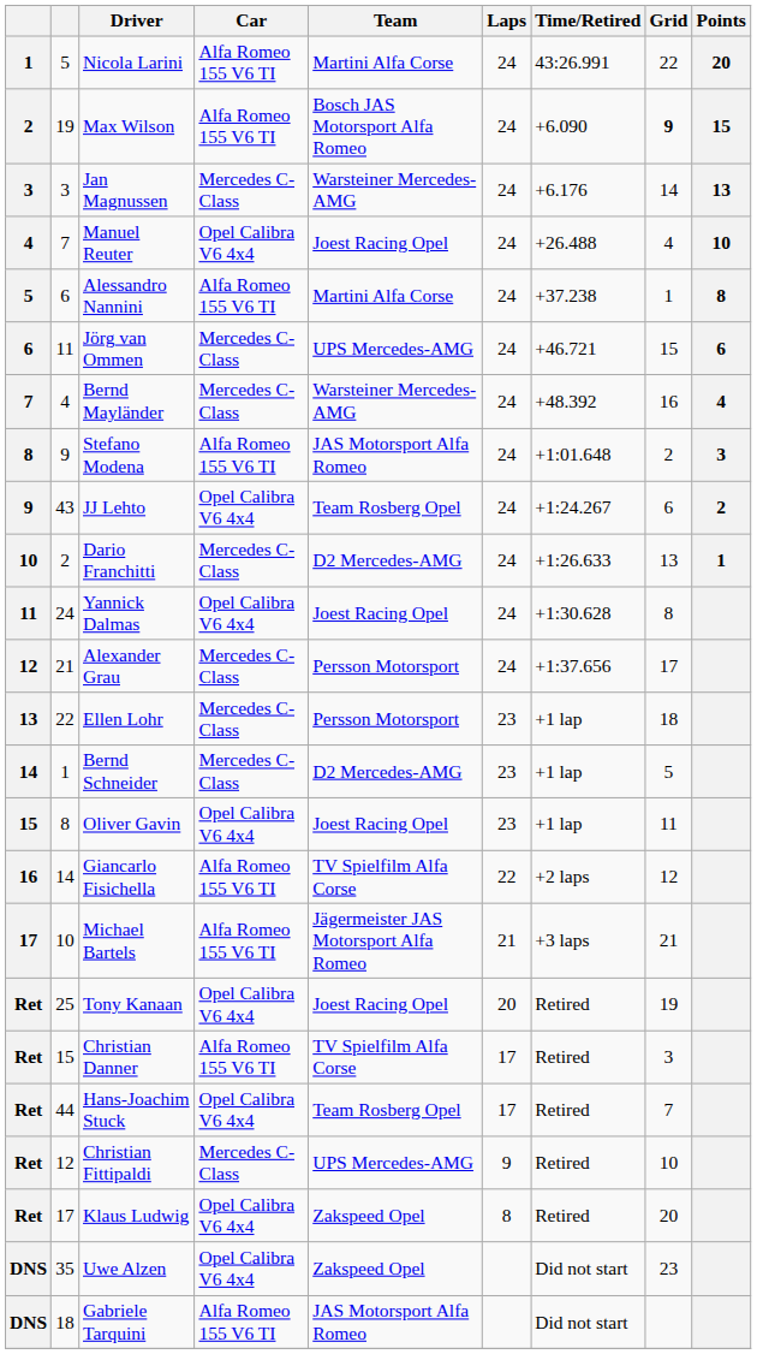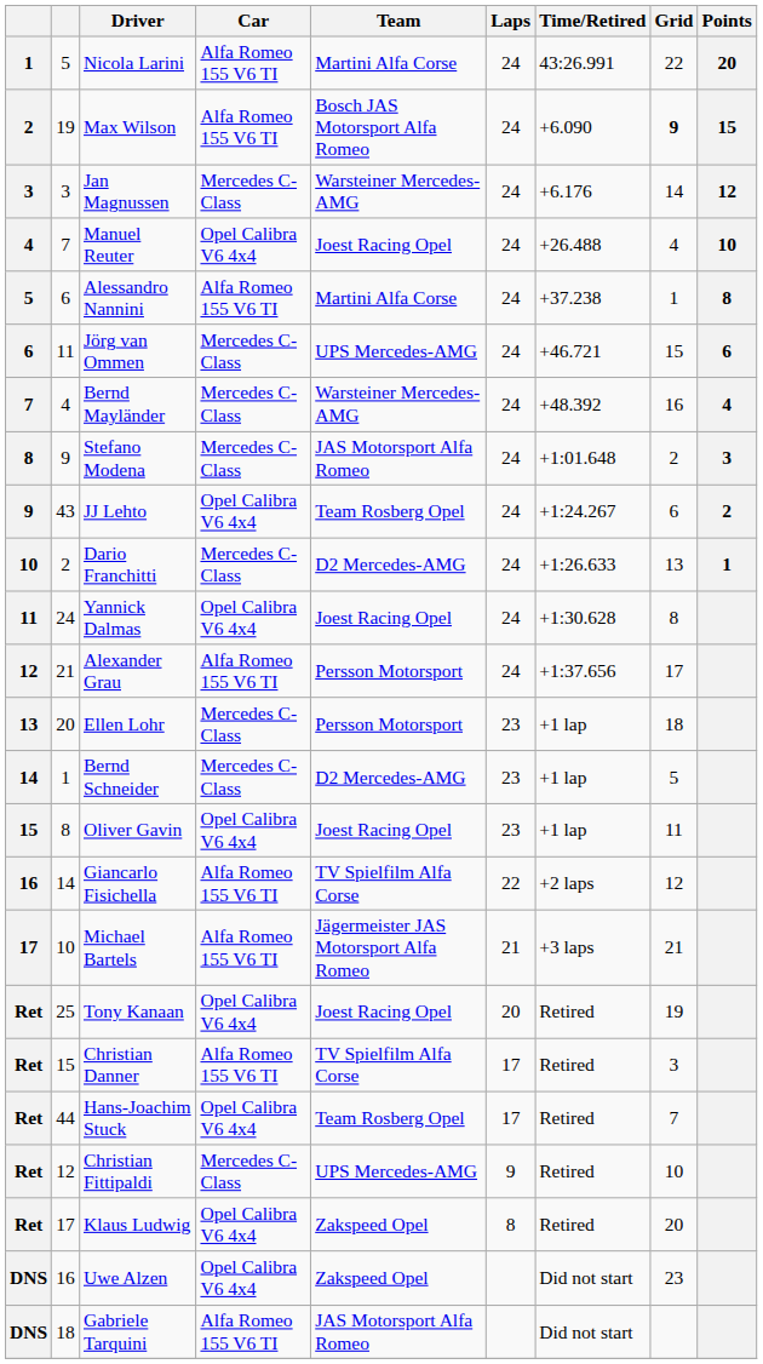 <table class="wikitable sortable" style="font-size:95%">
 <tr>
 <th></th>
 <th></th>
 <th>Driver</th>
 <th>Car</th>
 <th>Team</th>
 <th>Laps</th>
 <th>Time/Retired</th>
 <th>Grid</th>
 <th>Points</th>
 </tr>
 <tr>
 <th>1</th>
 <td align=center>5</td>
 <td> <a href='#'>Nicola Larini</a></td>
 <td><a href='#'>Alfa Romeo 155 V6 TI</a></td>
 <td> <a href='#'>Martini Alfa Corse</a></td>
 <td align=center>24</td>
 <td>43:26.991</td>
 <td align=center>22</td>
 <th>20</th>
 </tr>
 <tr>
 <th>2</th>
 <td align=center>19</td>
 <td> <a href='#'>Max Wilson</a></td>
 <td><a href='#'>Alfa Romeo 155 V6 TI</a></td>
 <td> <a href='#'>Bosch JAS Motorsport Alfa Romeo</a></td>
 <td align=center>24</td>
 <td>+6.090</td>
 <td align=center><strong>9</strong></td>
 <th>15</th>
 </tr>
 <tr>
 <th>3</th>
 <td align=center>3</td>
 <td> <a href='#'>Jan Magnussen</a></td>
 <td><a href='#'>Mercedes C-Class</a></td>
 <td> <a href='#'>Warsteiner Mercedes-AMG</a></td>
 <td align=center>24</td>
 <td>+6.176</td>
 <td align=center>14</td>
-<th>13</th>
+<th>12</th>
 </tr>
 <tr>
 <th>4</th>
 <td align=center>7</td>
 <td> <a href='#'>Manuel Reuter</a></td>
 <td><a href='#'>Opel Calibra V6 4x4</a></td>
 <td> <a href='#'>Joest Racing Opel</a></td>
 <td align=center>24</td>
 <td>+26.488</td>
 <td align=center>4</td>
 <th>10</th>
 </tr>
 <tr>
 <th>5</th>
 <td align=center>6</td>
 <td> <a href='#'>Alessandro Nannini</a></td>
 <td><a href='#'>Alfa Romeo 155 V6 TI</a></td>
 <td> <a href='#'>Martini Alfa Corse</a></td>
 <td align=center>24</td>
 <td>+37.238</td>
 <td align=center>1</td>
 <th>8</th>
 </tr>
 <tr>
 <th>6</th>
 <td align=center>11</td>
 <td> <a href='#'>Jörg van Ommen</a></td>
 <td><a href='#'>Mercedes C-Class</a></td>
 <td> <a href='#'>UPS Mercedes-AMG</a></td>
 <td align=center>24</td>
 <td>+46.721</td>
 <td align=center>15</td>
 <th>6</th>
 </tr>
 <tr>
 <th>7</th>
 <td align=center>4</td>
 <td> <a href='#'>Bernd Mayländer</a></td>
 <td><a href='#'>Mercedes C-Class</a></td>
 <td> <a href='#'>Warsteiner Mercedes-AMG</a></td>
 <td align=center>24</td>
 <td>+48.392</td>
 <td align=center>16</td>
 <th>4</th>
 </tr>
 <tr>
 <th>8</th>
 <td align=center>9</td>
 <td> <a href='#'>Stefano Modena</a></td>
-<td><a href='#'>Alfa Romeo 155 V6 TI</a></td>
+<td><a href='#'>Mercedes C-Class</a></td>
 <td> <a href='#'>JAS Motorsport Alfa Romeo</a></td>
 <td align=center>24</td>
 <td>+1:01.648</td>
 <td align=center>2</td>
 <th>3</th>
 </tr>
 <tr>
 <th>9</th>
 <td align=center>43</td>
 <td> <a href='#'>JJ Lehto</a></td>
 <td><a href='#'>Opel Calibra V6 4x4</a></td>
 <td> <a href='#'>Team Rosberg Opel</a></td>
 <td align=center>24</td>
 <td>+1:24.267</td>
 <td align=center>6</td>
 <th>2</th>
 </tr>
 <tr>
 <th>10</th>
 <td align=center>2</td>
 <td> <a href='#'>Dario Franchitti</a></td>
 <td><a href='#'>Mercedes C-Class</a></td>
 <td> <a href='#'>D2 Mercedes-AMG</a></td>
 <td align=center>24</td>
 <td>+1:26.633</td>
 <td align=center>13</td>
 <th>1</th>
 </tr>
 <tr>
 <th>11</th>
 <td align=center>24</td>
 <td> <a href='#'>Yannick Dalmas</a></td>
 <td><a href='#'>Opel Calibra V6 4x4</a></td>
 <td> <a href='#'>Joest Racing Opel</a></td>
 <td align=center>24</td>
 <td>+1:30.628</td>
 <td align=center>8</td>
 <th></th>
 </tr>
 <tr>
 <th>12</th>
 <td align=center>21</td>
 <td> <a href='#'>Alexander Grau</a></td>
-<td><a href='#'>Mercedes C-Class</a></td>
+<td><a href='#'>Alfa Romeo 155 V6 TI</a></td>
 <td> <a href='#'>Persson Motorsport</a></td>
 <td align=center>24</td>
 <td>+1:37.656</td>
 <td align=center>17</td>
 <th></th>
 </tr>
 <tr>
 <th>13</th>
-<td align=center>22</td>
+<td align=center>20</td>
 <td> <a href='#'>Ellen Lohr</a></td>
 <td><a href='#'>Mercedes C-Class</a></td>
 <td> <a href='#'>Persson Motorsport</a></td>
 <td align=center>23</td>
 <td>+1 lap</td>
 <td align=center>18</td>
 <th></th>
 </tr>
 <tr>
 <th>14</th>
 <td align=center>1</td>
 <td> <a href='#'>Bernd Schneider</a></td>
 <td><a href='#'>Mercedes C-Class</a></td>
 <td> <a href='#'>D2 Mercedes-AMG</a></td>
 <td align=center>23</td>
 <td>+1 lap</td>
 <td align=center>5</td>
 <th></th>
 </tr>
 <tr>
 <th>15</th>
 <td align=center>8</td>
 <td> <a href='#'>Oliver Gavin</a></td>
 <td><a href='#'>Opel Calibra V6 4x4</a></td>
 <td> <a href='#'>Joest Racing Opel</a></td>
 <td align=center>23</td>
 <td>+1 lap</td>
 <td align=center>11</td>
 <th></th>
 </tr>
 <tr>
 <th>16</th>
 <td align=center>14</td>
 <td> <a href='#'>Giancarlo Fisichella</a></td>
 <td><a href='#'>Alfa Romeo 155 V6 TI</a></td>
 <td> <a href='#'>TV Spielfilm Alfa Corse</a></td>
 <td align=center>22</td>
 <td>+2 laps</td>
 <td align=center>12</td>
 <th></th>
 </tr>
 <tr>
 <th>17</th>
 <td align=center>10</td>
 <td> <a href='#'>Michael Bartels</a></td>
 <td><a href='#'>Alfa Romeo 155 V6 TI</a></td>
 <td> <a href='#'>Jägermeister JAS Motorsport Alfa Romeo</a></td>
 <td align=center>21</td>
 <td>+3 laps</td>
 <td align=center>21</td>
 <th></th>
 </tr>
 <tr>
 <th>Ret</th>
 <td align=center>25</td>
 <td> <a href='#'>Tony Kanaan</a></td>
 <td><a href='#'>Opel Calibra V6 4x4</a></td>
 <td> <a href='#'>Joest Racing Opel</a></td>
 <td align=center>20</td>
 <td>Retired</td>
 <td align=center>19</td>
 <th></th>
 </tr>
 <tr>
 <th>Ret</th>
 <td align=center>15</td>
 <td> <a href='#'>Christian Danner</a></td>
 <td><a href='#'>Alfa Romeo 155 V6 TI</a></td>
 <td> <a href='#'>TV Spielfilm Alfa Corse</a></td>
 <td align=center>17</td>
 <td>Retired</td>
 <td align=center>3</td>
 <th></th>
 </tr>
 <tr>
 <th>Ret</th>
 <td align=center>44</td>
 <td> <a href='#'>Hans-Joachim Stuck</a></td>
 <td><a href='#'>Opel Calibra V6 4x4</a></td>
 <td> <a href='#'>Team Rosberg Opel</a></td>
 <td align=center>17</td>
 <td>Retired</td>
 <td align=center>7</td>
 <th></th>
 </tr>
 <tr>
 <th>Ret</th>
 <td align=center>12</td>
 <td> <a href='#'>Christian Fittipaldi</a></td>
 <td><a href='#'>Mercedes C-Class</a></td>
 <td> <a href='#'>UPS Mercedes-AMG</a></td>
 <td align=center>9</td>
 <td>Retired</td>
 <td align=center>10</td>
 <th></th>
 </tr>
 <tr>
 <th>Ret</th>
 <td align=center>17</td>
 <td> <a href='#'>Klaus Ludwig</a></td>
 <td><a href='#'>Opel Calibra V6 4x4</a></td>
 <td> <a href='#'>Zakspeed Opel</a></td>
 <td align=center>8</td>
 <td>Retired</td>
 <td align=center>20</td>
 <th></th>
 </tr>
 <tr>
 <th>DNS</th>
-<td align=center>35</td>
+<td align=center>16</td>
 <td> <a href='#'>Uwe Alzen</a></td>
 <td><a href='#'>Opel Calibra V6 4x4</a></td>
 <td> <a href='#'>Zakspeed Opel</a></td>
 <td align=center></td>
 <td>Did not start</td>
 <td align=center>23</td>
 <th></th>
 </tr>
 <tr>
 <th>DNS</th>
 <td align=center>18</td>
 <td> <a href='#'>Gabriele Tarquini</a></td>
 <td><a href='#'>Alfa Romeo 155 V6 TI</a></td>
 <td> <a href='#'>JAS Motorsport Alfa Romeo</a></td>
 <td align=center></td>
 <td>Did not start</td>
 <td align=center></td>
 <th></th>
 </tr>
 <tr>
 </tr>
 </table>
